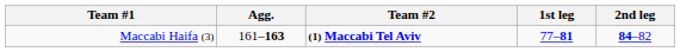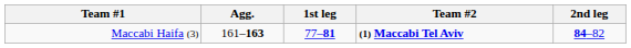 <table class=wikitable style="text-align:center">
 <tr>
 <th width=250>Team #1</th>
 <th width=100>Agg.</th>
+<th width=88>1st leg</th>
 <th width=250>Team #2</th>
-<th width=88>1st leg</th>
 <th width=88>2nd leg</th>
 </tr>
 <tr>
 <td align=right><a href='#'>Maccabi Haifa</a> <small>(3)</small></td>
 <td>161–<strong>163</strong></td>
+<td><a href='#'>77–<strong>81</strong></a></td>
 <td align=left><strong><small>(1)</small> <a href='#'>Maccabi Tel Aviv</a></strong></td>
-<td><a href='#'>77–<strong>81</strong></a></td>
 <td><a href='#'><strong>84</strong>–82</a></td>
 </tr>
 </table>
